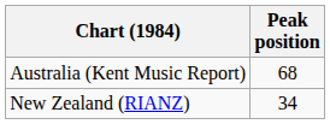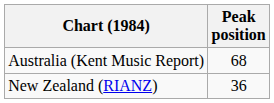 <table class="wikitable sortable">
 <tr>
 <th>Chart (1984)</th>
 <th>Peak<br>position</th>
 </tr>
 <tr>
 <td>Australia (Kent Music Report)</td>
 <td style="text-align:center;">68</td>
 </tr>
 <tr>
 <td>New Zealand (<a href='#'>RIANZ</a>)</td>
-<td style="text-align:center;">34</td>
+<td style="text-align:center;">36</td>
 </tr>
 </table>
